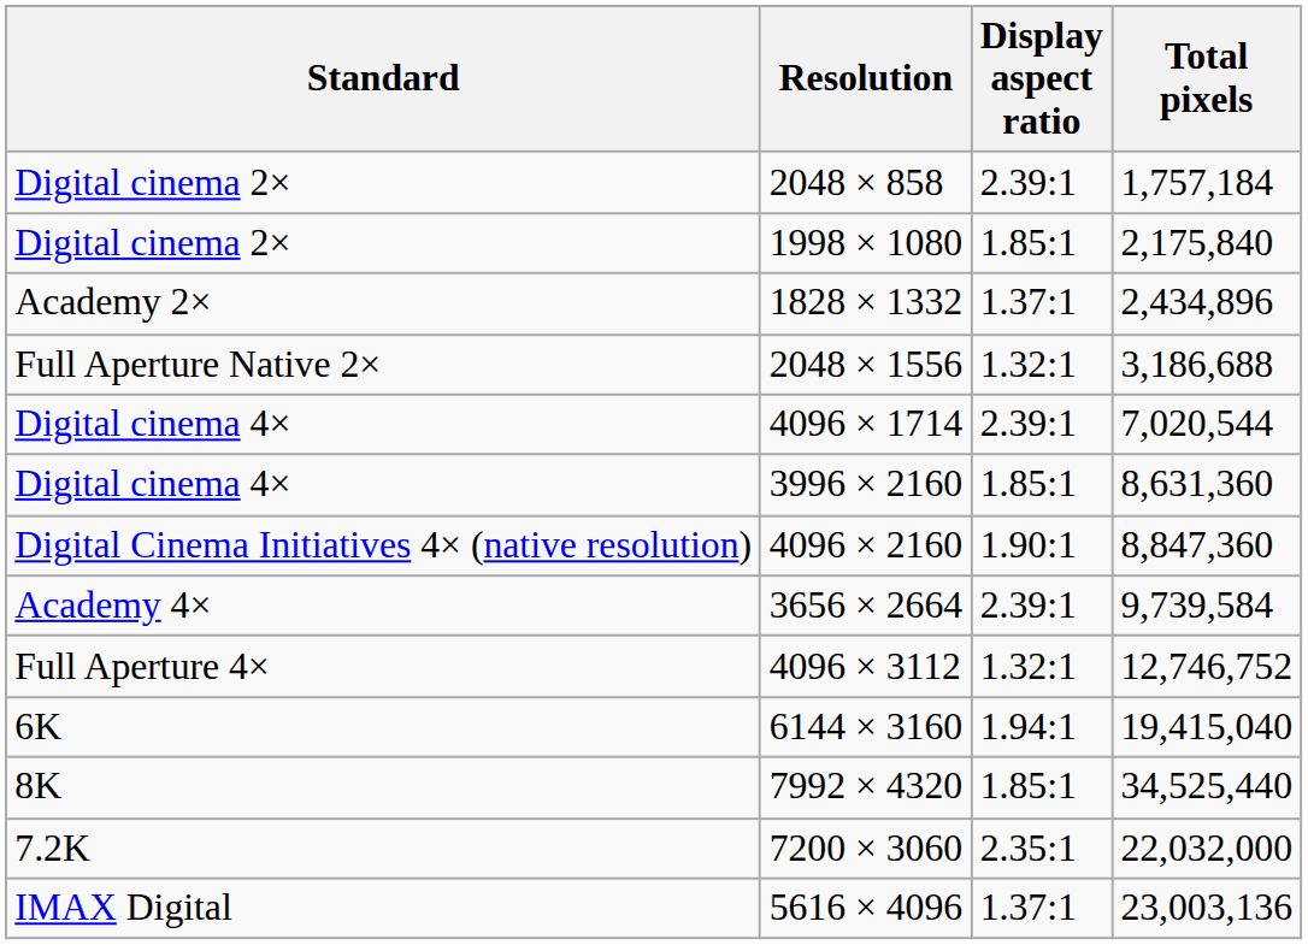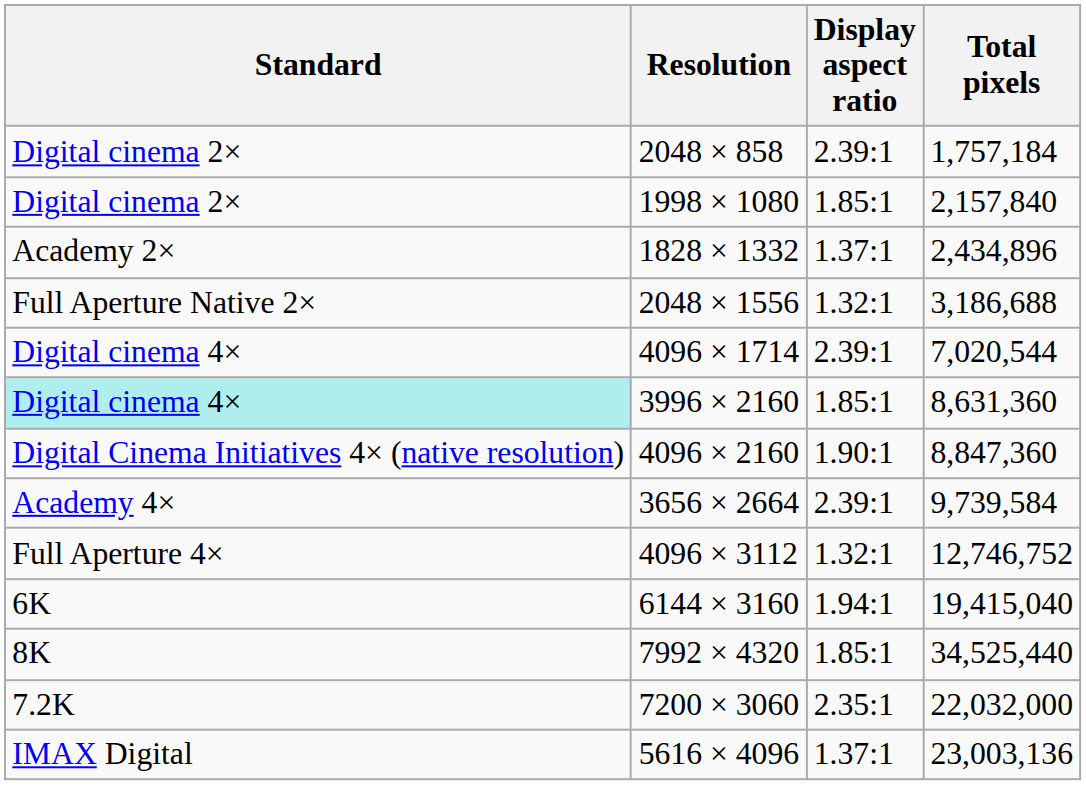 <table class="wikitable sortable">
 <tr>
 <th>Standard</th>
 <th data-sort-type="number">Resolution</th>
 <th>Display <br>aspect <br>ratio</th>
 <th>Total <br>pixels</th>
 </tr>
 <tr>
 <td><a href='#'>Digital cinema</a> 2×</td>
 <td>2048 × 858</td>
 <td>2.39:1</td>
 <td>1,757,184</td>
 </tr>
 <tr>
 <td><a href='#'>Digital cinema</a> 2×</td>
 <td>1998 × 1080</td>
 <td>1.85:1</td>
-<td>2,175,840</td>
+<td>2,157,840</td>
 </tr>
 <tr>
 <td>Academy 2×</td>
 <td>1828 × 1332</td>
 <td>1.37:1</td>
 <td>2,434,896</td>
 </tr>
 <tr>
 <td>Full Aperture Native 2×</td>
 <td>2048 × 1556</td>
 <td>1.32:1</td>
 <td>3,186,688</td>
 </tr>
 <tr>
 <td><a href='#'>Digital cinema</a> 4×</td>
 <td>4096 × 1714</td>
 <td>2.39:1</td>
 <td>7,020,544</td>
 </tr>
 <tr>
-<td><a href='#'>Digital cinema</a> 4×</td>
+<td style="background: paleturquoise;"><a href='#'>Digital cinema</a> 4×</td>
 <td>3996 × 2160</td>
 <td>1.85:1</td>
 <td>8,631,360</td>
 </tr>
 <tr>
 <td><a href='#'>Digital Cinema Initiatives</a> 4× (<a href='#'>native resolution</a>)</td>
 <td>4096 × 2160</td>
 <td>1.90:1</td>
 <td>8,847,360</td>
 </tr>
 <tr>
 <td><a href='#'>Academy</a> 4×</td>
 <td>3656 × 2664</td>
 <td>2.39:1</td>
 <td>9,739,584</td>
 </tr>
 <tr>
 <td>Full Aperture 4×</td>
 <td>4096 × 3112</td>
 <td>1.32:1</td>
 <td>12,746,752</td>
 </tr>
 <tr>
 <td>6K</td>
 <td>6144 × 3160</td>
 <td>1.94:1</td>
 <td>19,415,040</td>
 </tr>
 <tr>
 <td>8K</td>
 <td>7992 × 4320</td>
 <td>1.85:1</td>
 <td>34,525,440</td>
 </tr>
 <tr>
 <td>7.2K</td>
 <td>7200 × 3060</td>
 <td>2.35:1</td>
 <td>22,032,000</td>
 </tr>
 <tr>
 <td><a href='#'>IMAX</a> Digital</td>
 <td>5616 × 4096</td>
 <td>1.37:1</td>
 <td>23,003,136</td>
 </tr>
 </table>
